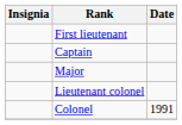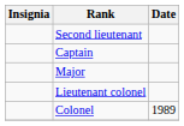 <table class="wikitable">
 <tr>
 <th>Insignia</th>
 <th>Rank</th>
 <th>Date</th>
 </tr>
 <tr>
 <td></td>
-<td><a href='#'>First lieutenant</a></td>
+<td><a href='#'>Second lieutenant</a></td>
 <td></td>
 </tr>
 <tr>
 <td></td>
 <td><a href='#'>Captain</a></td>
 <td></td>
 </tr>
 <tr>
 <td></td>
 <td><a href='#'>Major</a></td>
 <td></td>
 </tr>
 <tr>
 <td></td>
 <td><a href='#'>Lieutenant colonel</a></td>
 <td></td>
 </tr>
 <tr>
 <td></td>
 <td><a href='#'>Colonel</a></td>
-<td>1991</td>
+<td>1989</td>
 </tr>
 <tr>
 </tr>
 </table>
